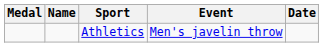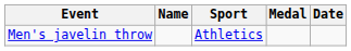 <table class="wikitable sortable"  style="font-size:95%">
 <tr>
-<th>Medal</th>
+<th>Event</th>
 <th>Name</th>
 <th>Sport</th>
-<th>Event</th>
+<th>Medal</th>
 <th>Date</th>
 </tr>
 <tr>
-<td></td>
+<td><a href='#'>Men's javelin throw</a></td>
 <td></td>
 <td><a href='#'>Athletics</a></td>
-<td><a href='#'>Men's javelin throw</a></td>
+<td></td>
 <td></td>
 </tr>
 </table>
